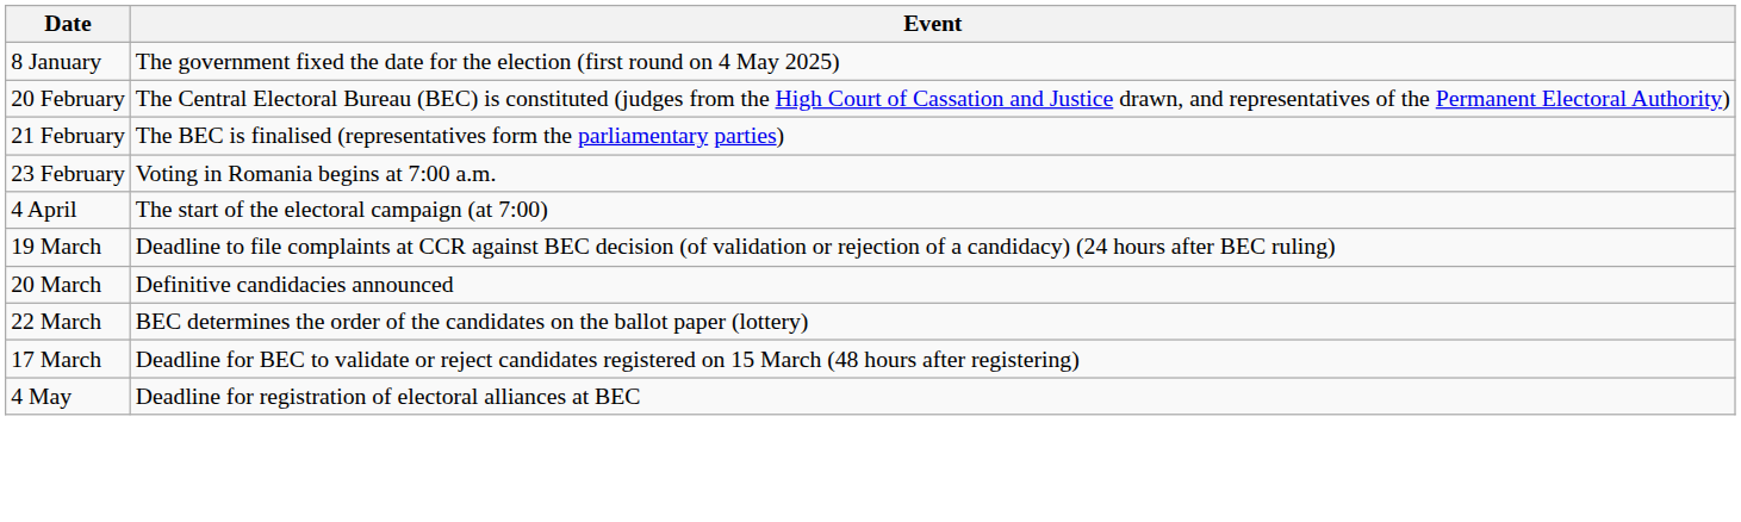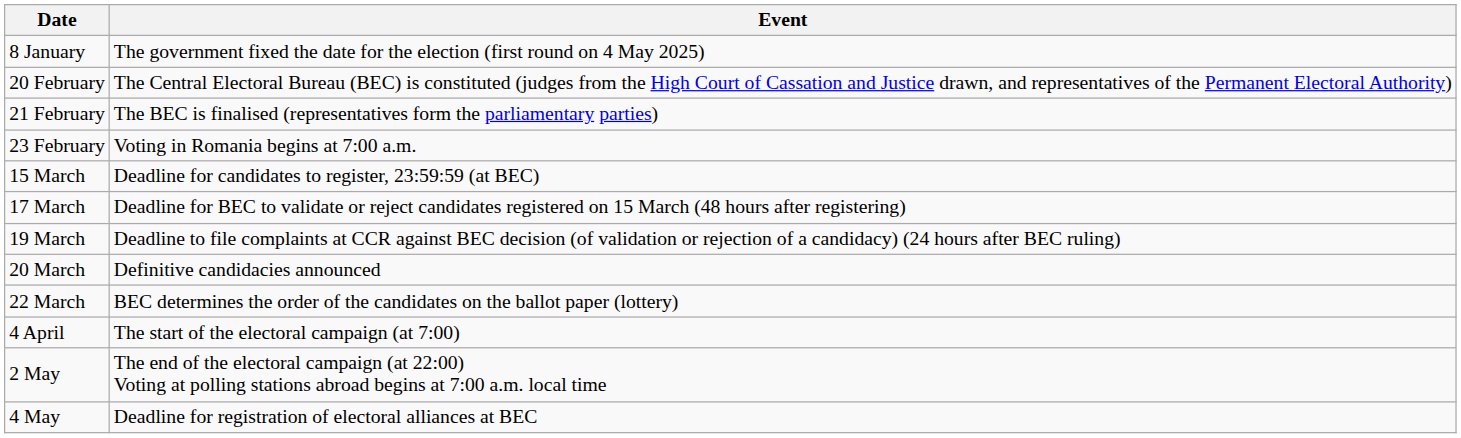 <table class="wikitable">
 <tr>
 <th>Date</th>
 <th>Event</th>
 </tr>
 <tr>
 <td>8 January</td>
 <td>The government fixed the date for the election (first round on 4 May 2025)</td>
 </tr>
 <tr>
 <td>20 February</td>
 <td>The Central Electoral Bureau (BEC) is constituted (judges from the <a href='#'>High Court of Cassation and Justice</a> drawn, and representatives of the <a href='#'>Permanent Electoral Authority</a>)</td>
 </tr>
 <tr>
 <td>21 February</td>
 <td>The BEC is finalised (representatives form the <a href='#'>parliamentary</a> <a href='#'>parties</a>)</td>
 </tr>
 <tr>
 <td>23 February</td>
 <td style="text-align: left;">Voting in Romania begins at 7:00 a.m.</td>
 </tr>
 <tr>
-<td style="text-align: left;">4 April</td>
-<td style="text-align: left;">The start of the electoral campaign (at 7:00)</td>
+<td>15 March</td>
+<td>Deadline for candidates to register, 23:59:59 (at BEC)</td>
+</tr>
+<tr>
+<td>17 March</td>
+<td>Deadline for BEC to validate or reject candidates registered on 15 March (48 hours after registering)</td>
 </tr>
 <tr>
 <td>19 March</td>
 <td>Deadline to file complaints at CCR against BEC decision (of validation or rejection of a candidacy) (24 hours after BEC ruling)</td>
 </tr>
 <tr>
 <td>20 March</td>
 <td>Definitive candidacies announced</td>
 </tr>
 <tr>
 <td>22 March</td>
 <td>BEC determines the order of the candidates on the ballot paper (lottery)</td>
 </tr>
 <tr>
-<td>17 March</td>
-<td>Deadline for BEC to validate or reject candidates registered on 15 March (48 hours after registering)</td>
+<td style="text-align: left;">4 April</td>
+<td style="text-align: left;">The start of the electoral campaign (at 7:00)</td>
+</tr>
+<tr>
+<td style="text-align: left;">2 May</td>
+<td style="text-align: left;">The end of the electoral campaign (at 22:00)<br>Voting at polling stations abroad begins at 7:00 a.m. local time</td>
 </tr>
 <tr>
 <td style="text-align: left;">4 May</td>
 <td>Deadline for registration of electoral alliances at BEC</td>
 </tr>
 </table>
